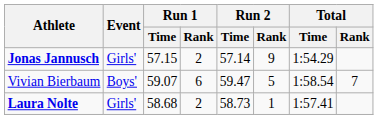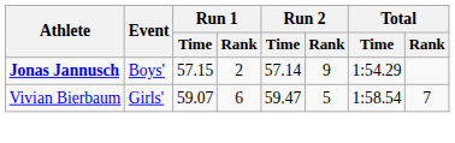 <table class="wikitable" style="font-size:90%">
 <tr>
 <th rowspan="2">Athlete</th>
 <th rowspan="2">Event</th>
 <th colspan="2">Run 1</th>
 <th colspan="2">Run 2</th>
 <th colspan="2">Total</th>
 </tr>
 <tr style="font-size:95%">
 <th>Time</th>
 <th>Rank</th>
 <th>Time</th>
 <th>Rank</th>
 <th>Time</th>
 <th>Rank</th>
 </tr>
 <tr align=center>
 <td align=left><strong><a href='#'>Jonas Jannusch</a></strong></td>
-<td align=left><a href='#'>Girls'</a></td>
+<td align=left><a href='#'>Boys'</a></td>
 <td>57.15</td>
 <td>2</td>
 <td>57.14</td>
 <td>9</td>
 <td>1:54.29</td>
 <td></td>
 </tr>
 <tr align=center>
 <td align=left><a href='#'>Vivian Bierbaum</a></td>
-<td align=left><a href='#'>Boys'</a></td>
+<td align=left><a href='#'>Girls'</a></td>
 <td>59.07</td>
 <td>6</td>
 <td>59.47</td>
 <td>5</td>
 <td>1:58.54</td>
 <td>7</td>
 </tr>
-<tr align=center>
-<td align=left><strong><a href='#'>Laura Nolte</a></strong></td>
-<td align=left><a href='#'>Girls'</a></td>
-<td>58.68</td>
-<td>2</td>
-<td>58.73</td>
-<td>1</td>
-<td>1:57.41</td>
-<td></td>
-</tr>
 </table>
